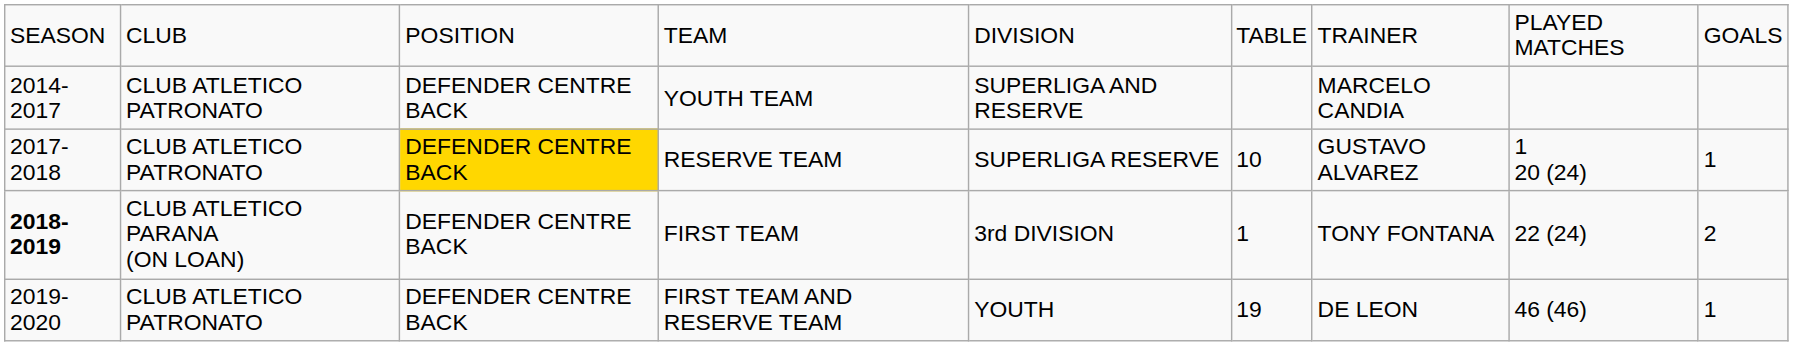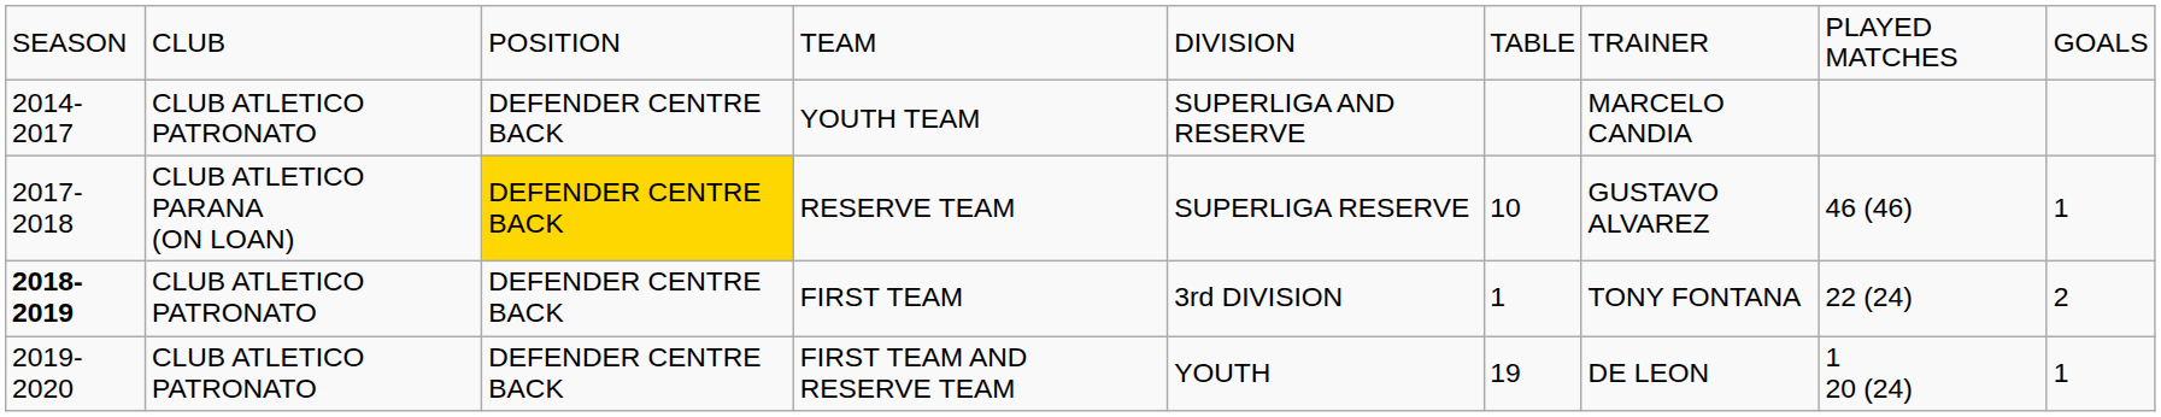 <table class="wikitable">
 <tr>
 <td>SEASON</td>
 <td>CLUB</td>
 <td>POSITION</td>
 <td>TEAM</td>
 <td>DIVISION</td>
 <td>TABLE</td>
 <td>TRAINER</td>
 <td>PLAYED MATCHES</td>
 <td>GOALS</td>
 </tr>
 <tr>
 <td>2014-2017</td>
 <td>CLUB ATLETICO PATRONATO</td>
 <td>DEFENDER CENTRE BACK</td>
 <td>YOUTH TEAM</td>
 <td>SUPERLIGA AND RESERVE</td>
 <td></td>
 <td>MARCELO   CANDIA</td>
 <td></td>
 <td></td>
 </tr>
 <tr>
 <td>2017-2018</td>
-<td>CLUB ATLETICO PATRONATO</td>
+<td>CLUB ATLETICO PARANA<br>(ON LOAN)</td>
 <td style="background: gold;">DEFENDER CENTRE BACK</td>
 <td>RESERVE TEAM</td>
 <td>SUPERLIGA RESERVE</td>
 <td>10</td>
 <td>GUSTAVO ALVAREZ</td>
-<td>1<br>20 (24)</td>
+<td>46  (46)</td>
 <td>1</td>
 </tr>
 <tr>
 <td><strong>2018-2019</strong></td>
-<td>CLUB ATLETICO PARANA<br>(ON LOAN)</td>
+<td>CLUB ATLETICO PATRONATO</td>
 <td>DEFENDER CENTRE BACK</td>
 <td>FIRST TEAM</td>
 <td>3rd DIVISION</td>
 <td>1</td>
 <td>TONY FONTANA</td>
 <td>22  (24)</td>
 <td>2</td>
 </tr>
 <tr>
 <td>2019-2020</td>
 <td>CLUB ATLETICO PATRONATO</td>
 <td>DEFENDER CENTRE BACK</td>
 <td>FIRST TEAM AND RESERVE TEAM</td>
 <td>YOUTH</td>
 <td>19</td>
 <td>DE LEON</td>
-<td>46  (46)</td>
+<td>1<br>20 (24)</td>
 <td>1</td>
 </tr>
 </table>
